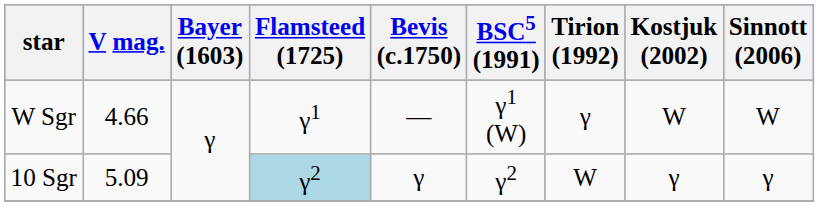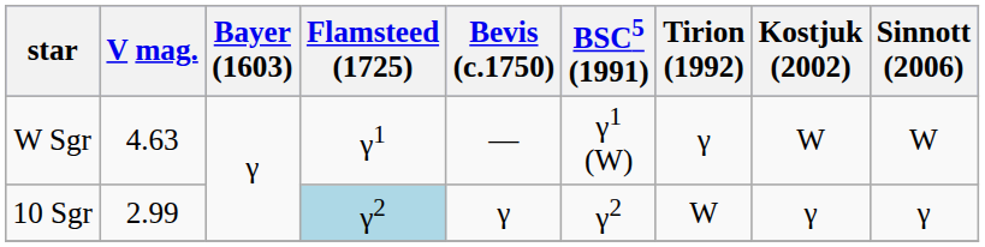 <table class="wikitable" style="text-align:center">
 <tr bgcolor="#a0b0ff">
 <th>star</th>
 <th><a href='#'>V</a> <a href='#'>mag.</a></th>
 <th><a href='#'>Bayer</a><br>(1603)</th>
 <th><a href='#'>Flamsteed</a><br>(1725)</th>
 <th><a href='#'>Bevis</a><br>(c.1750)</th>
 <th><a href='#'>BSC<sup>5</sup></a><br>(1991)</th>
 <th>Tirion<br>(1992)</th>
 <th>Kostjuk<br>(2002)</th>
 <th>Sinnott<br>(2006)</th>
 </tr>
 <tr>
 <td>W Sgr</td>
-<td>4.66</td>
+<td>4.63</td>
 <td rowspan="2">γ</td>
 <td>γ<sup>1</sup></td>
 <td>―</td>
 <td>γ<sup>1</sup><br>(W)</td>
 <td>γ</td>
 <td>W</td>
 <td>W</td>
 </tr>
 <tr>
 <td>10 Sgr</td>
-<td>5.09</td>
+<td>2.99</td>
 <td style="background: lightblue;">γ<sup>2</sup></td>
 <td>γ</td>
 <td>γ<sup>2</sup></td>
 <td>W</td>
 <td>γ</td>
 <td>γ</td>
 </tr>
 <tr>
 </tr>
 </table>
